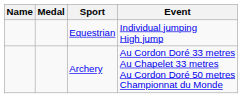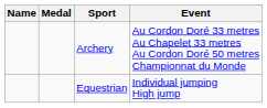 <table class="wikitable sortable" style="font-size:90%">
 <tr>
 <th>Name</th>
 <th>Medal</th>
 <th>Sport</th>
 <th>Event</th>
 </tr>
 <tr>
 <td></td>
+<td><br><br><br></td>
+<td><a href='#'>Archery</a></td>
+<td><a href='#'>Au Cordon Doré 33 metres</a><br><a href='#'>Au Chapelet 33 metres</a><br><a href='#'>Au Cordon Doré 50 metres</a><br><a href='#'>Championnat du Monde</a></td>
+</tr>
+<tr>
+<td></td>
 <td><br></td>
 <td><a href='#'>Equestrian</a></td>
 <td><a href='#'>Individual jumping</a><br><a href='#'>High jump</a></td>
 </tr>
-<tr>
-<td></td>
-<td><br><br><br></td>
-<td><a href='#'>Archery</a></td>
-<td><a href='#'>Au Cordon Doré 33 metres</a><br><a href='#'>Au Chapelet 33 metres</a><br><a href='#'>Au Cordon Doré 50 metres</a><br><a href='#'>Championnat du Monde</a></td>
-</tr>
 </table>
